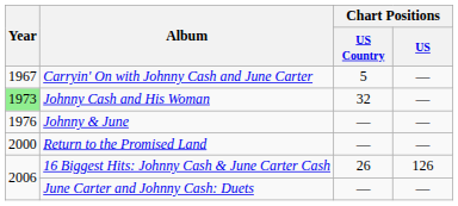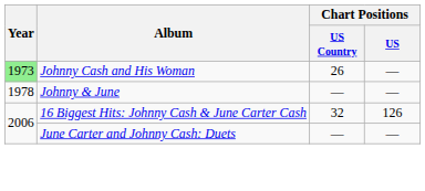 <table class="wikitable">
 <tr>
 <th rowspan="2">Year</th>
 <th rowspan="2">Album</th>
 <th colspan="2">Chart Positions</th>
 </tr>
 <tr>
 <th style="width:60px;"><small><a href='#'>US Country</a></small></th>
 <th style="width:60px;"><small><a href='#'>US</a></small></th>
 </tr>
 <tr>
-<td>1967</td>
-<td><em><a href='#'>Carryin' On with Johnny Cash and June Carter</a></em></td>
-<td style="text-align:center;">5</td>
+<td style="background: lightgreen;">1973</td>
+<td><em><a href='#'>Johnny Cash and His Woman</a></em></td>
+<td style="text-align:center;">26</td>
 <td style="text-align:center;">—</td>
 </tr>
 <tr>
-<td style="background: lightgreen;">1973</td>
-<td><em><a href='#'>Johnny Cash and His Woman</a></em></td>
-<td style="text-align:center;">32</td>
-<td style="text-align:center;">—</td>
-</tr>
-<tr>
-<td>1976</td>
+<td>1978</td>
 <td><em><a href='#'>Johnny & June</a></em></td>
-<td style="text-align:center;">—</td>
-<td style="text-align:center;">—</td>
-</tr>
-<tr>
-<td>2000</td>
-<td><em><a href='#'>Return to the Promised Land</a></em></td>
 <td style="text-align:center;">—</td>
 <td style="text-align:center;">—</td>
 </tr>
 <tr>
 <td rowspan="2">2006</td>
 <td><em><a href='#'>16 Biggest Hits: Johnny Cash & June Carter Cash</a></em></td>
-<td style="text-align:center;">26</td>
+<td style="text-align:center;">32</td>
 <td style="text-align:center;">126</td>
 </tr>
 <tr>
 <td><em><a href='#'>June Carter and Johnny Cash: Duets</a></em></td>
 <td style="text-align:center;">—</td>
 <td style="text-align:center;">—</td>
 </tr>
 </table>
